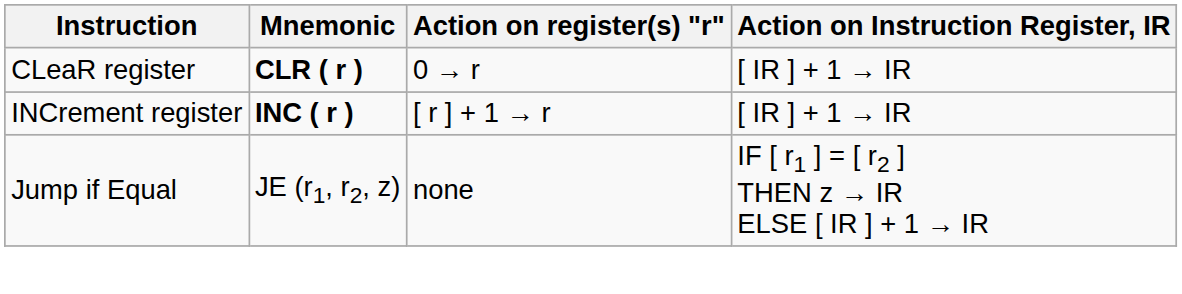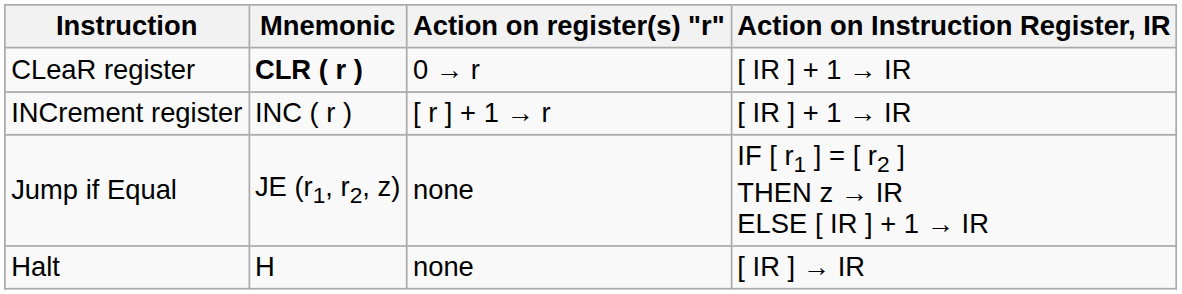 <table class="wikitable">
 <tr>
 <th>Instruction</th>
 <th>Mnemonic</th>
 <th>Action on register(s) "r"</th>
 <th>Action on Instruction Register, IR</th>
 </tr>
 <tr>
 <td>CLeaR register</td>
 <td style="text-align:left;"><strong>CLR ( r )</strong></td>
 <td style="text-align:left;">0 → r</td>
 <td style="text-align:left;">[ IR ] + 1 → IR</td>
 </tr>
 <tr>
 <td>INCrement register</td>
-<td><strong>INC ( r )</strong></td>
+<td>INC ( r )</td>
 <td style="text-align:left;">[ r ] + 1 → r</td>
 <td style="text-align:left;">[ IR ] + 1 → IR</td>
 </tr>
 <tr>
 <td>Jump if Equal</td>
 <td>JE (r<sub>1</sub>, r<sub>2</sub>, z)</td>
 <td style="text-align:left;">none</td>
 <td style="text-align:left;">IF [ r<sub>1</sub> ] = [ r<sub>2</sub> ]<br>THEN z → IR <br>ELSE [ IR ] + 1 → IR</td>
 </tr>
+<tr>
+<td>Halt</td>
+<td>H</td>
+<td style="text-align:left;">none</td>
+<td style="text-align:left;">[ IR ]  → IR</td>
+</tr>
 </table>
